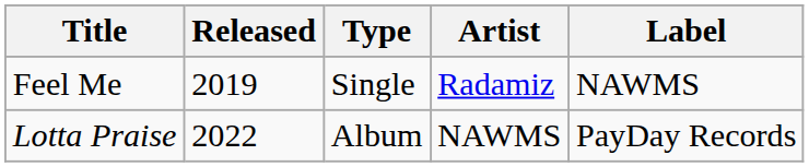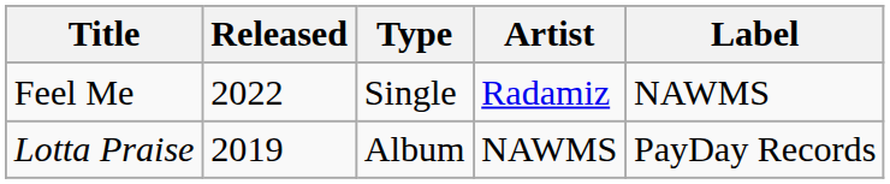 <table class="wikitable">
 <tr>
 <th>Title</th>
 <th>Released</th>
 <th>Type</th>
 <th>Artist</th>
 <th>Label</th>
 </tr>
 <tr>
 <td>Feel Me</td>
-<td>2019</td>
+<td>2022</td>
 <td>Single</td>
 <td><a href='#'>Radamiz</a></td>
 <td>NAWMS</td>
 </tr>
 <tr>
 <td><em>Lotta Praise</em></td>
-<td>2022</td>
+<td>2019</td>
 <td>Album</td>
 <td>NAWMS</td>
 <td>PayDay Records</td>
 </tr>
 </table>
